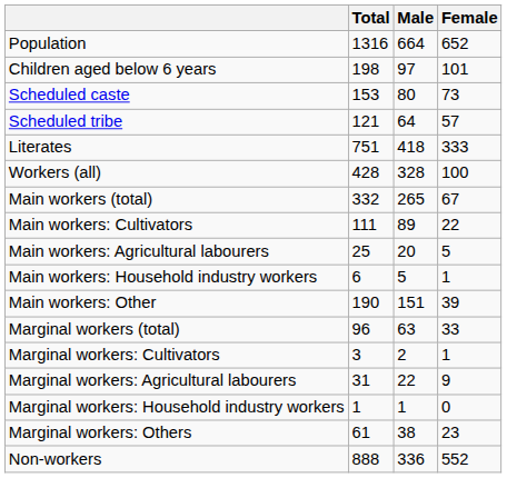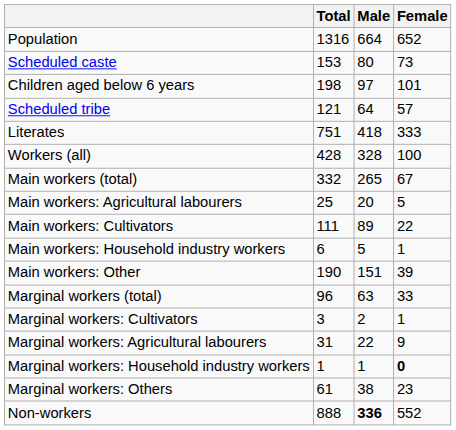 <table class="wikitable sortable">
 <tr>
 <th></th>
 <th>Total</th>
 <th>Male</th>
 <th>Female</th>
 </tr>
 <tr>
 <td>Population</td>
 <td>1316</td>
 <td>664</td>
 <td>652</td>
 </tr>
 <tr>
+<td><a href='#'>Scheduled caste</a></td>
+<td>153</td>
+<td>80</td>
+<td>73</td>
+</tr>
+<tr>
 <td>Children aged below 6 years</td>
 <td>198</td>
 <td>97</td>
 <td>101</td>
-</tr>
-<tr>
-<td><a href='#'>Scheduled caste</a></td>
-<td>153</td>
-<td>80</td>
-<td>73</td>
 </tr>
 <tr>
 <td><a href='#'>Scheduled tribe</a></td>
 <td>121</td>
 <td>64</td>
 <td>57</td>
 </tr>
 <tr>
 <td>Literates</td>
 <td>751</td>
 <td>418</td>
 <td>333</td>
 </tr>
 <tr>
 <td>Workers (all)</td>
 <td>428</td>
 <td>328</td>
 <td>100</td>
 </tr>
 <tr>
 <td>Main workers (total)</td>
 <td>332</td>
 <td>265</td>
 <td>67</td>
 </tr>
 <tr>
+<td>Main workers: Agricultural labourers</td>
+<td>25</td>
+<td>20</td>
+<td>5</td>
+</tr>
+<tr>
 <td>Main workers: Cultivators</td>
 <td>111</td>
 <td>89</td>
 <td>22</td>
-</tr>
-<tr>
-<td>Main workers: Agricultural labourers</td>
-<td>25</td>
-<td>20</td>
-<td>5</td>
 </tr>
 <tr>
 <td>Main workers: Household industry workers</td>
 <td>6</td>
 <td>5</td>
 <td>1</td>
 </tr>
 <tr>
 <td>Main workers: Other</td>
 <td>190</td>
 <td>151</td>
 <td>39</td>
 </tr>
 <tr>
 <td>Marginal workers (total)</td>
 <td>96</td>
 <td>63</td>
 <td>33</td>
 </tr>
 <tr>
 <td>Marginal workers: Cultivators</td>
 <td>3</td>
 <td>2</td>
 <td>1</td>
 </tr>
 <tr>
 <td>Marginal workers: Agricultural labourers</td>
 <td>31</td>
 <td>22</td>
 <td>9</td>
 </tr>
 <tr>
 <td>Marginal workers: Household industry workers</td>
 <td>1</td>
 <td>1</td>
-<td>0</td>
+<td><strong>0</strong></td>
 </tr>
 <tr>
 <td>Marginal workers: Others</td>
 <td>61</td>
 <td>38</td>
 <td>23</td>
 </tr>
 <tr>
 <td>Non-workers</td>
 <td>888</td>
-<td>336</td>
+<td><strong>336</strong></td>
 <td>552</td>
 </tr>
 </table>
